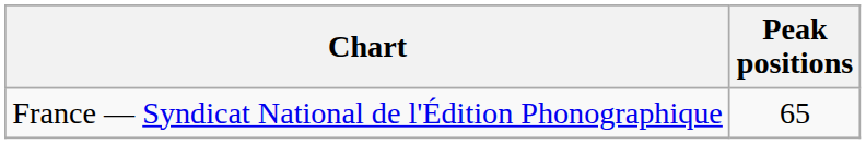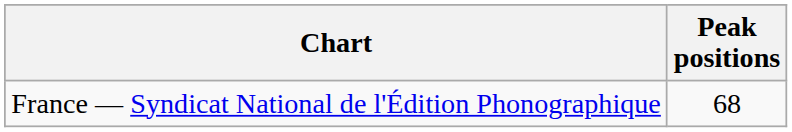 <table class="wikitable" style="text-align:center;">
 <tr>
 <th>Chart</th>
 <th>Peak<br>positions</th>
 </tr>
 <tr>
 <td style="text-align:left;">France — <a href='#'>Syndicat National de l'Édition Phonographique</a></td>
-<td>65</td>
+<td>68</td>
 </tr>
 </table>
